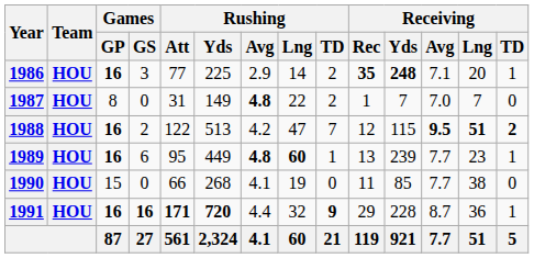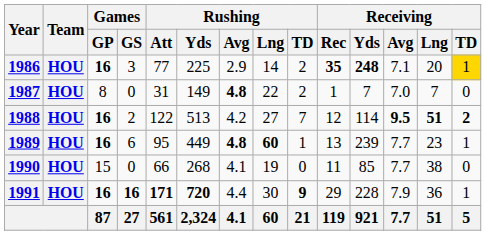 <table class="wikitable" style="text-align:center;">
 <tr>
 <th rowspan="2">Year</th>
 <th rowspan="2">Team</th>
 <th colspan="2">Games</th>
 <th colspan="5">Rushing</th>
 <th colspan="5">Receiving</th>
 </tr>
 <tr>
 <th>GP</th>
 <th>GS</th>
 <th>Att</th>
 <th>Yds</th>
 <th>Avg</th>
 <th>Lng</th>
 <th>TD</th>
 <th>Rec</th>
 <th>Yds</th>
 <th>Avg</th>
 <th>Lng</th>
 <th>TD</th>
 </tr>
 <tr>
 <th><a href='#'>1986</a></th>
 <th><a href='#'>HOU</a></th>
 <td><strong>16</strong></td>
 <td>3</td>
 <td>77</td>
 <td>225</td>
 <td>2.9</td>
 <td>14</td>
 <td>2</td>
 <td><strong>35</strong></td>
 <td><strong>248</strong></td>
 <td>7.1</td>
 <td>20</td>
-<td>1</td>
+<td style="background: gold;">1</td>
 </tr>
 <tr>
 <th><a href='#'>1987</a></th>
 <th><a href='#'>HOU</a></th>
 <td>8</td>
 <td>0</td>
 <td>31</td>
 <td>149</td>
 <td><strong>4.8</strong></td>
 <td>22</td>
 <td>2</td>
 <td>1</td>
 <td>7</td>
 <td>7.0</td>
 <td>7</td>
 <td>0</td>
 </tr>
 <tr>
 <th><a href='#'>1988</a></th>
 <th><a href='#'>HOU</a></th>
 <td><strong>16</strong></td>
 <td>2</td>
 <td>122</td>
 <td>513</td>
 <td>4.2</td>
-<td>47</td>
+<td>27</td>
 <td>7</td>
 <td>12</td>
-<td>115</td>
+<td>114</td>
 <td><strong>9.5</strong></td>
 <td><strong>51</strong></td>
 <td><strong>2</strong></td>
 </tr>
 <tr>
 <th><a href='#'>1989</a></th>
 <th><a href='#'>HOU</a></th>
 <td><strong>16</strong></td>
 <td>6</td>
 <td>95</td>
 <td>449</td>
 <td><strong>4.8</strong></td>
 <td><strong>60</strong></td>
 <td>1</td>
 <td>13</td>
 <td>239</td>
 <td>7.7</td>
 <td>23</td>
 <td>1</td>
 </tr>
 <tr>
 <th><a href='#'>1990</a></th>
 <th><a href='#'>HOU</a></th>
 <td>15</td>
 <td>0</td>
 <td>66</td>
 <td>268</td>
 <td>4.1</td>
 <td>19</td>
 <td>0</td>
 <td>11</td>
 <td>85</td>
 <td>7.7</td>
 <td>38</td>
 <td>0</td>
 </tr>
 <tr>
 <th><a href='#'>1991</a></th>
 <th><a href='#'>HOU</a></th>
 <td><strong>16</strong></td>
 <td><strong>16</strong></td>
 <td><strong>171</strong></td>
 <td><strong>720</strong></td>
 <td>4.4</td>
-<td>32</td>
+<td>30</td>
 <td><strong>9</strong></td>
 <td>29</td>
 <td>228</td>
-<td>8.7</td>
+<td>7.9</td>
 <td>36</td>
 <td>1</td>
 </tr>
 <tr>
 <th colspan="2"></th>
 <th>87</th>
 <th>27</th>
 <th>561</th>
 <th>2,324</th>
 <th>4.1</th>
 <th>60</th>
 <th>21</th>
 <th>119</th>
 <th>921</th>
 <th>7.7</th>
 <th>51</th>
 <th>5</th>
 </tr>
 </table>
